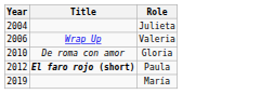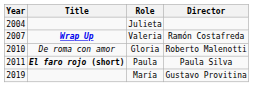 <table class="wikitable plainrowheaders" style="text-align:center;" border="1">
 <tr>
 <th>Year</th>
 <th>Title</th>
 <th>Role</th>
+<th>Director</th>
 </tr>
 <tr>
 <td>2004</td>
 <td><em></em></td>
 <td>Julieta</td>
+<td></td>
 </tr>
 <tr>
-<td>2006</td>
-<td><em><a href='#'>Wrap Up</a></em></td>
+<td>2007</td>
+<td><strong><em><a href='#'>Wrap Up</a></em></strong></td>
 <td>Valeria</td>
+<td>Ramón Costafreda</td>
 </tr>
 <tr>
 <td>2010</td>
 <td><em>De roma con amor</em></td>
 <td>Gloria</td>
+<td>Roberto Malenotti</td>
 </tr>
 <tr>
-<td>2012</td>
+<td>2011</td>
 <td><strong><em>El faro rojo</em> (short)</strong></td>
 <td>Paula</td>
+<td>Paula Silva</td>
 </tr>
 <tr>
 <td>2019</td>
 <td><em></em></td>
 <td>María</td>
+<td>Gustavo Provitina</td>
 </tr>
 </table>
